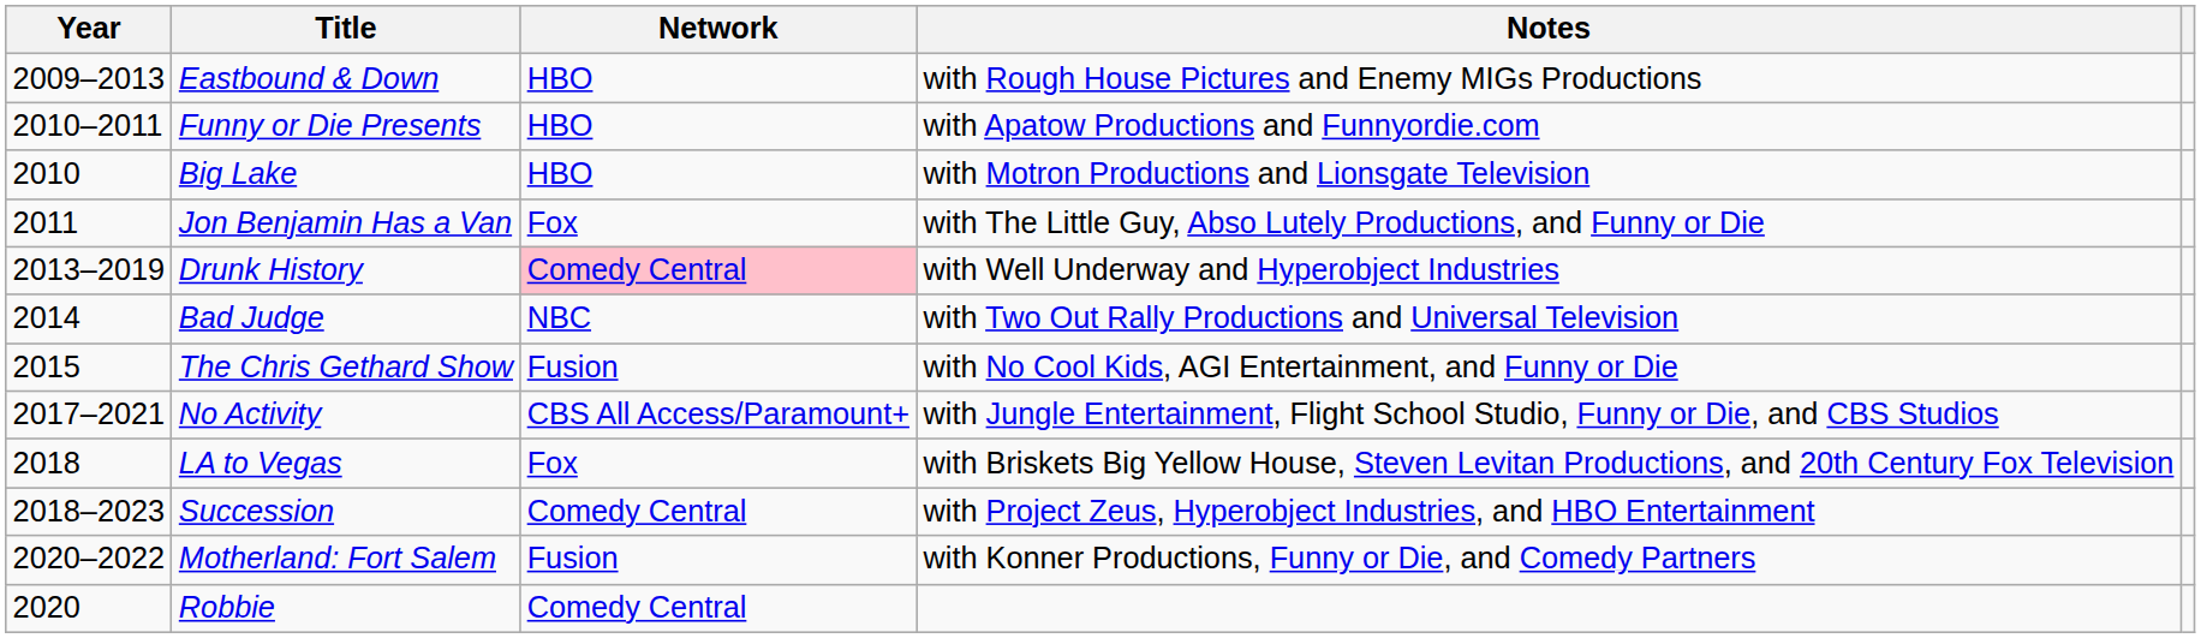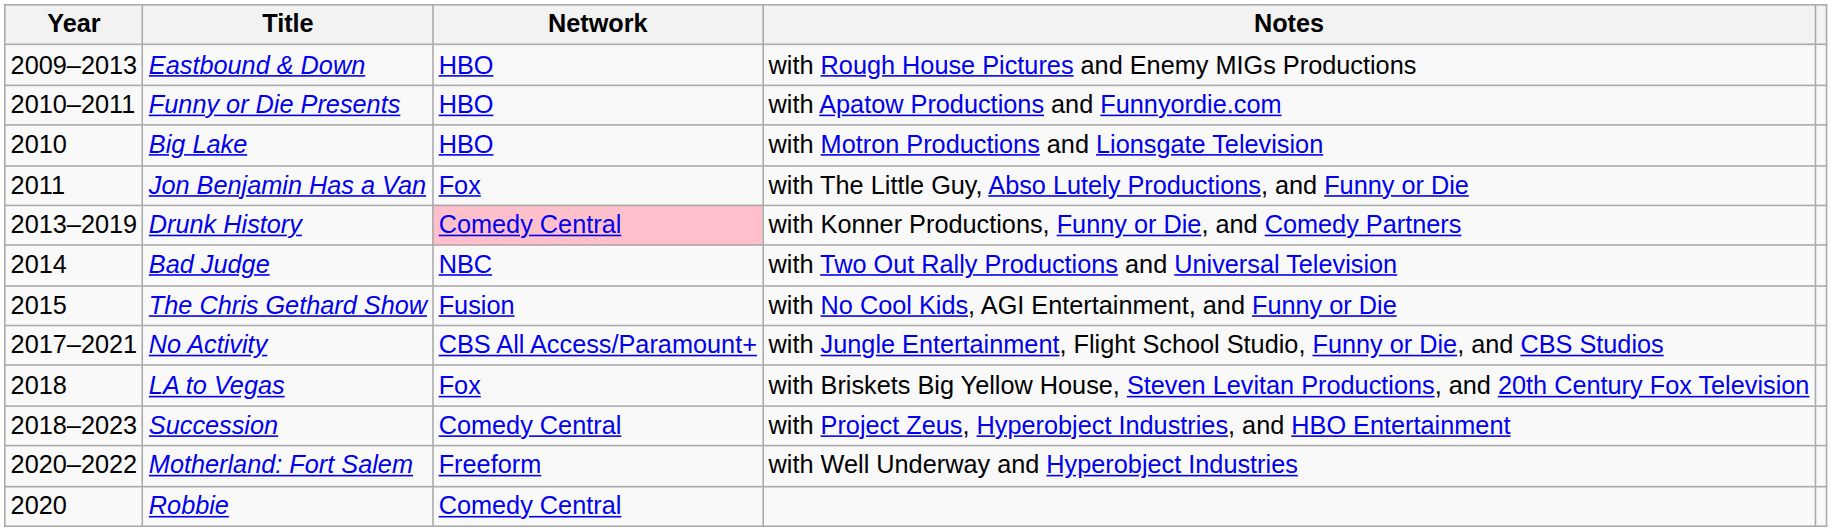 <table class="wikitable sortable">
 <tr>
 <th>Year</th>
 <th>Title</th>
 <th>Network</th>
 <th class="unsortable">Notes</th>
 <th class="unsortable"></th>
 </tr>
 <tr>
 <td>2009–2013</td>
 <td><em><a href='#'>Eastbound & Down</a></em></td>
 <td><a href='#'>HBO</a></td>
 <td>with <a href='#'>Rough House Pictures</a> and Enemy MIGs Productions</td>
 <td></td>
 </tr>
 <tr>
 <td>2010–2011</td>
 <td><em><a href='#'>Funny or Die Presents</a></em></td>
 <td><a href='#'>HBO</a></td>
 <td>with <a href='#'>Apatow Productions</a> and <a href='#'>Funnyordie.com</a></td>
 <td></td>
 </tr>
 <tr>
 <td>2010</td>
 <td><em><a href='#'>Big Lake</a></em></td>
 <td><a href='#'>HBO</a></td>
 <td>with <a href='#'>Motron Productions</a> and <a href='#'>Lionsgate Television</a></td>
 <td></td>
 </tr>
 <tr>
 <td>2011</td>
 <td><em><a href='#'>Jon Benjamin Has a Van</a></em></td>
 <td><a href='#'>Fox</a></td>
 <td>with The Little Guy, <a href='#'>Abso Lutely Productions</a>, and <a href='#'>Funny or Die</a></td>
 <td></td>
 </tr>
 <tr>
 <td>2013–2019</td>
 <td><em><a href='#'>Drunk History</a></em></td>
 <td style="background: pink;"><a href='#'>Comedy Central</a></td>
-<td>with Well Underway and <a href='#'>Hyperobject Industries</a></td>
+<td>with Konner Productions, <a href='#'>Funny or Die</a>, and <a href='#'>Comedy Partners</a></td>
 <td></td>
 </tr>
 <tr>
 <td>2014</td>
 <td><em><a href='#'>Bad Judge</a></em></td>
 <td><a href='#'>NBC</a></td>
 <td>with <a href='#'>Two Out Rally Productions</a> and <a href='#'>Universal Television</a></td>
 <td></td>
 </tr>
 <tr>
 <td>2015</td>
 <td><em><a href='#'>The Chris Gethard Show</a></em></td>
 <td><a href='#'>Fusion</a></td>
 <td>with <a href='#'>No Cool Kids</a>, AGI Entertainment, and <a href='#'>Funny or Die</a></td>
 <td></td>
 </tr>
 <tr>
 <td>2017–2021</td>
 <td><em><a href='#'>No Activity</a></em></td>
 <td><a href='#'>CBS All Access/Paramount+</a></td>
 <td>with <a href='#'>Jungle Entertainment</a>, Flight School Studio, <a href='#'>Funny or Die</a>, and <a href='#'>CBS Studios</a></td>
 <td></td>
 </tr>
 <tr>
 <td>2018</td>
 <td><em><a href='#'>LA to Vegas</a></em></td>
 <td><a href='#'>Fox</a></td>
 <td>with Briskets Big Yellow House, <a href='#'>Steven Levitan Productions</a>, and <a href='#'>20th Century Fox Television</a></td>
 <td></td>
 </tr>
 <tr>
 <td>2018–2023</td>
 <td><em><a href='#'>Succession</a></em></td>
 <td><a href='#'>Comedy Central</a></td>
 <td>with <a href='#'>Project Zeus</a>, <a href='#'>Hyperobject Industries</a>, and <a href='#'>HBO Entertainment</a></td>
 <td></td>
 </tr>
 <tr>
 <td>2020–2022</td>
 <td><em><a href='#'>Motherland: Fort Salem</a></em></td>
-<td><a href='#'>Fusion</a></td>
-<td>with Konner Productions, <a href='#'>Funny or Die</a>, and <a href='#'>Comedy Partners</a></td>
+<td><a href='#'>Freeform</a></td>
+<td>with Well Underway and <a href='#'>Hyperobject Industries</a></td>
 <td></td>
 </tr>
 <tr>
 <td>2020</td>
 <td><em><a href='#'>Robbie</a></em></td>
 <td><a href='#'>Comedy Central</a></td>
 <td></td>
 <td></td>
 </tr>
 </table>
